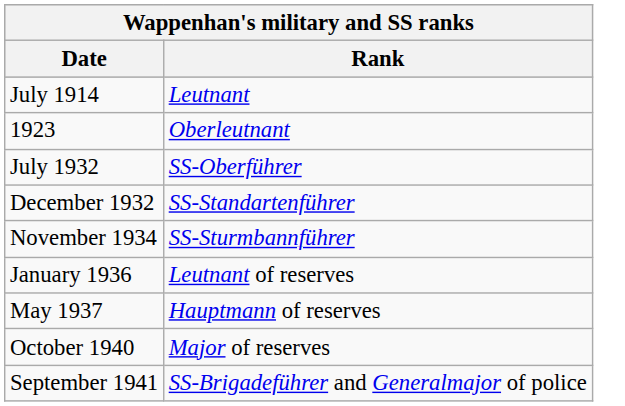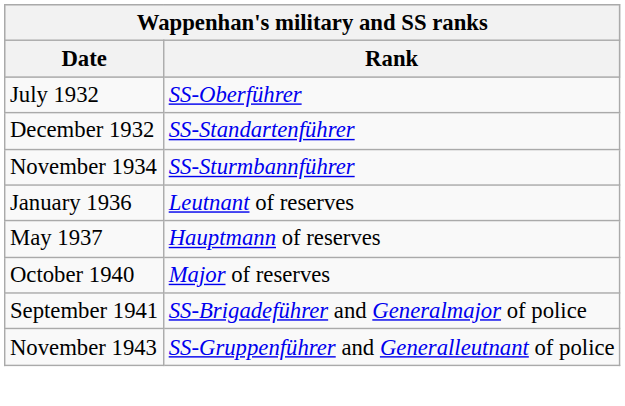 <table class="wikitable float-right">
 <tr style="background:silver">
 <th colspan="2">Wappenhan's military and SS ranks</th>
 </tr>
 <tr style="background:silver">
 <th>Date</th>
 <th>Rank</th>
-</tr>
-<tr>
-<td>July 1914</td>
-<td><em><a href='#'>Leutnant</a></em></td>
-</tr>
-<tr>
-<td>1923</td>
-<td><em><a href='#'>Oberleutnant</a></em></td>
 </tr>
 <tr>
 <td>July 1932</td>
 <td><em><a href='#'>SS-Oberführer</a></em></td>
 </tr>
 <tr>
 <td>December 1932</td>
 <td><em><a href='#'>SS-Standartenführer</a></em></td>
 </tr>
 <tr>
 <td>November 1934</td>
 <td><em><a href='#'>SS-Sturmbannführer</a></em></td>
 </tr>
 <tr>
 <td>January 1936</td>
 <td><em><a href='#'>Leutnant</a></em> of reserves</td>
 </tr>
 <tr>
 <td>May 1937</td>
 <td><em><a href='#'>Hauptmann</a></em> of reserves</td>
 </tr>
 <tr>
 <td>October 1940</td>
 <td><em><a href='#'>Major</a></em> of reserves</td>
 </tr>
 <tr>
 <td>September 1941</td>
 <td><em><a href='#'>SS-Brigadeführer</a></em> and <em><a href='#'>Generalmajor</a></em> of police</td>
 </tr>
+<tr>
+<td>November 1943</td>
+<td><em><a href='#'>SS-Gruppenführer</a></em> and <em><a href='#'>Generalleutnant</a></em> of police</td>
+</tr>
 </table>
